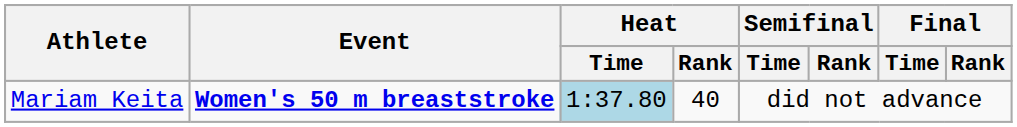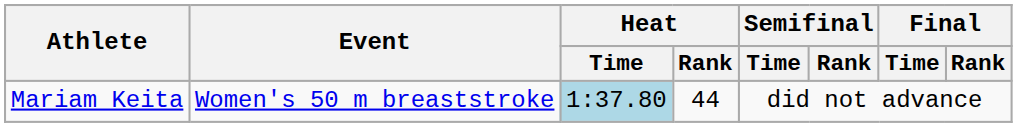 <table class=wikitable style="font-size:90%">
 <tr>
 <th rowspan="2">Athlete</th>
 <th rowspan="2">Event</th>
 <th colspan="2">Heat</th>
 <th colspan="2">Semifinal</th>
 <th colspan="2">Final</th>
 </tr>
 <tr style="font-size:95%">
 <th>Time</th>
 <th>Rank</th>
 <th>Time</th>
 <th>Rank</th>
 <th>Time</th>
 <th>Rank</th>
 </tr>
 <tr align=center>
 <td align=left><a href='#'>Mariam Keita</a></td>
-<td align=left><strong><a href='#'>Women's 50 m breaststroke</a></strong></td>
+<td align=left><a href='#'>Women's 50 m breaststroke</a></td>
 <td style="background: lightblue;">1:37.80</td>
-<td>40</td>
+<td>44</td>
 <td colspan=4>did not advance</td>
 </tr>
 </table>
